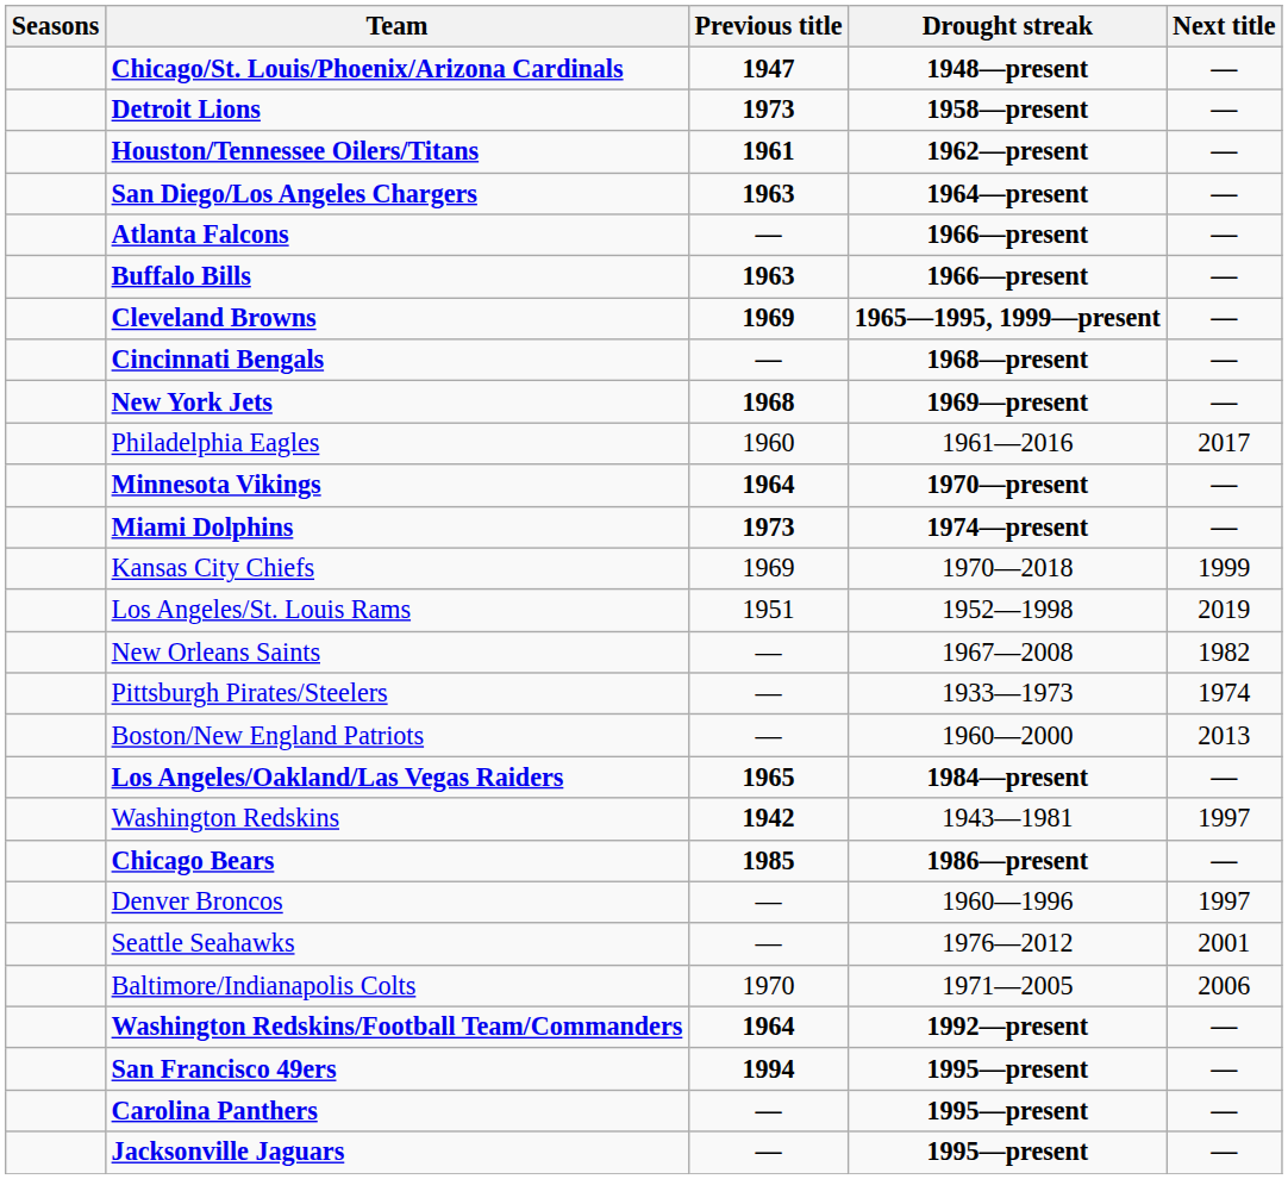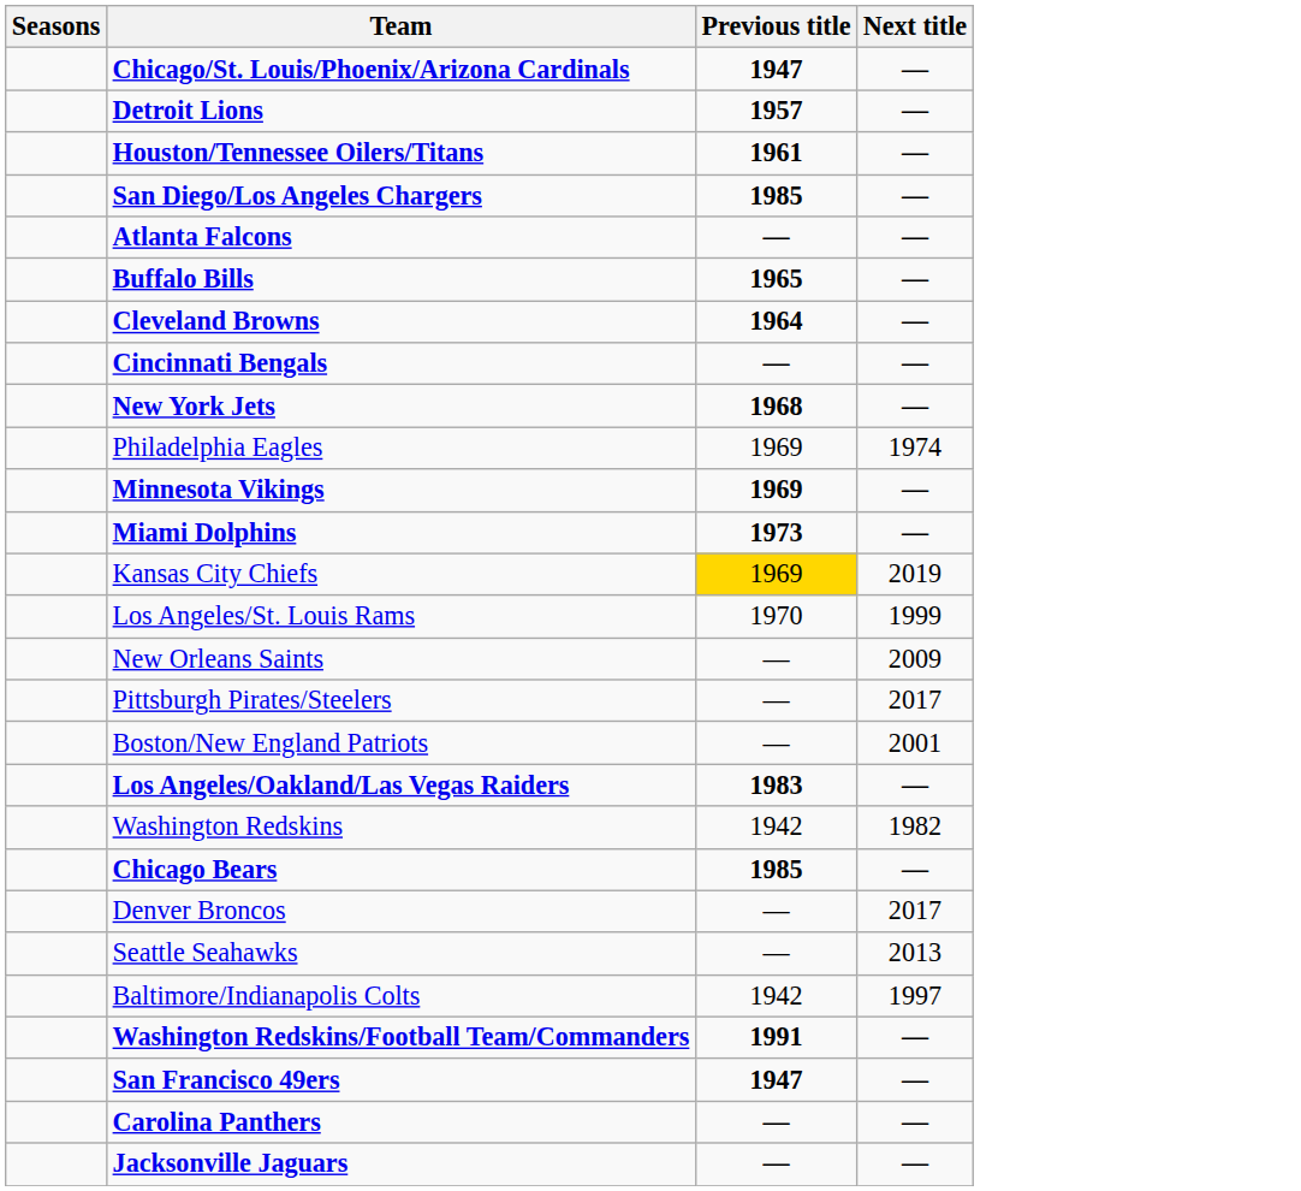 <table class="wikitable sortable">
 <tr>
 <th>Seasons </th>
 <th>Team</th>
 <th>Previous title</th>
-<th>Drought streak</th>
 <th>Next title</th>
 </tr>
 <tr>
 <td align="center"><strong></strong></td>
 <td><strong><a href='#'>Chicago/St. Louis/Phoenix/Arizona Cardinals</a></strong></td>
 <td align="center"><strong>1947</strong></td>
-<td align="center"><strong>1948—present</strong></td>
 <td align="center"><strong>—</strong></td>
 </tr>
 <tr>
 <td align="center"><strong></strong></td>
 <td><strong><a href='#'>Detroit Lions</a></strong></td>
-<td align="center"><strong>1973</strong></td>
-<td align="center"><strong>1958—present</strong></td>
+<td align="center"><strong>1957</strong></td>
 <td align="center"><strong>—</strong></td>
 </tr>
 <tr>
 <td align="center"><strong></strong></td>
 <td><strong><a href='#'>Houston/Tennessee Oilers/Titans</a></strong></td>
 <td align="center"><strong>1961</strong></td>
-<td align="center"><strong>1962—present</strong></td>
 <td align="center"><strong>—</strong></td>
 </tr>
 <tr>
 <td align="center"><strong></strong></td>
 <td><strong><a href='#'>San Diego/Los Angeles Chargers</a></strong></td>
-<td align="center"><strong>1963</strong></td>
-<td align="center"><strong>1964—present</strong></td>
+<td align="center"><strong>1985</strong></td>
 <td align="center"><strong>—</strong></td>
 </tr>
 <tr>
 <td align="center"><strong></strong></td>
 <td><strong><a href='#'>Atlanta Falcons</a></strong></td>
 <td align="center"><strong>—</strong></td>
-<td align="center"><strong>1966—present</strong></td>
 <td align="center"><strong>—</strong></td>
 </tr>
 <tr>
 <td align="center"><strong></strong></td>
 <td><strong><a href='#'>Buffalo Bills</a></strong></td>
-<td align="center"><strong>1963</strong></td>
-<td align="center"><strong>1966—present</strong></td>
+<td align="center"><strong>1965</strong></td>
 <td align="center"><strong>—</strong></td>
 </tr>
 <tr>
 <td align="center"><strong></strong></td>
 <td><strong><a href='#'>Cleveland Browns</a></strong></td>
-<td align="center"><strong>1969</strong></td>
-<td align="center"><strong>1965—1995, 1999—present</strong></td>
+<td align="center"><strong>1964</strong></td>
 <td align="center"><strong>—</strong></td>
 </tr>
 <tr>
 <td align="center"><strong></strong></td>
 <td><strong><a href='#'>Cincinnati Bengals</a></strong></td>
 <td align="center"><strong>—</strong></td>
-<td align="center"><strong>1968—present</strong></td>
 <td align="center"><strong>—</strong></td>
 </tr>
 <tr>
 <td align="center"><strong></strong></td>
 <td><strong><a href='#'>New York Jets</a></strong></td>
 <td align="center"><strong>1968</strong></td>
-<td align="center"><strong>1969—present</strong></td>
 <td align="center"><strong>—</strong></td>
 </tr>
 <tr>
 <td align="center"></td>
 <td><a href='#'>Philadelphia Eagles</a></td>
-<td align="center">1960</td>
-<td align="center">1961—2016</td>
-<td align="center">2017</td>
+<td align="center">1969</td>
+<td align="center">1974</td>
 </tr>
 <tr>
 <td align="center"><strong></strong></td>
 <td><strong><a href='#'>Minnesota Vikings</a></strong></td>
-<td align="center"><strong>1964</strong></td>
-<td align="center"><strong>1970—present</strong></td>
+<td align="center"><strong>1969</strong></td>
 <td align="center"><strong>—</strong></td>
 </tr>
 <tr>
 <td align="center"><strong></strong></td>
 <td><strong><a href='#'>Miami Dolphins</a></strong></td>
 <td align="center"><strong>1973</strong></td>
-<td align="center"><strong>1974—present</strong></td>
 <td align="center"><strong>—</strong></td>
 </tr>
 <tr>
 <td align="center"></td>
 <td><a href='#'>Kansas City Chiefs</a></td>
-<td align="center">1969</td>
-<td align="center">1970—2018</td>
-<td align="center">1999</td>
+<td align="center" style="background: gold;">1969</td>
+<td align="center">2019</td>
 </tr>
 <tr>
 <td align="center"></td>
 <td><a href='#'>Los Angeles/St. Louis Rams</a></td>
-<td align="center">1951</td>
-<td align="center">1952—1998</td>
-<td align="center">2019</td>
+<td align="center">1970</td>
+<td align="center">1999</td>
 </tr>
 <tr>
 <td align="center"></td>
 <td><a href='#'>New Orleans Saints</a></td>
 <td align="center">—</td>
-<td align="center">1967—2008</td>
-<td align="center">1982</td>
+<td align="center">2009</td>
 </tr>
 <tr>
 <td align="center"></td>
 <td><a href='#'>Pittsburgh Pirates/Steelers</a></td>
 <td align="center">—</td>
-<td align="center">1933—1973</td>
-<td align="center">1974</td>
+<td align="center">2017</td>
 </tr>
 <tr>
 <td align="center"></td>
 <td><a href='#'>Boston/New England Patriots</a></td>
 <td align="center">—</td>
-<td align="center">1960—2000</td>
-<td align="center">2013</td>
+<td align="center">2001</td>
 </tr>
 <tr>
 <td align="center"><strong></strong></td>
 <td><strong><a href='#'>Los Angeles/Oakland/Las Vegas Raiders</a></strong></td>
-<td align="center"><strong>1965</strong></td>
-<td align="center"><strong>1984—present</strong></td>
+<td align="center"><strong>1983</strong></td>
 <td align="center"><strong>—</strong></td>
 </tr>
 <tr>
 <td align="center"></td>
 <td><a href='#'>Washington Redskins</a></td>
-<td align="center"><strong>1942</strong></td>
-<td align="center">1943—1981</td>
-<td align="center">1997</td>
+<td align="center">1942</td>
+<td align="center">1982</td>
 </tr>
 <tr>
 <td align="center"><strong></strong></td>
 <td><strong><a href='#'>Chicago Bears</a></strong></td>
 <td align="center"><strong>1985</strong></td>
-<td align="center"><strong>1986—present</strong></td>
 <td align="center"><strong>—</strong></td>
 </tr>
 <tr>
 <td align="center"></td>
 <td><a href='#'>Denver Broncos</a></td>
 <td align="center">—</td>
-<td align="center">1960—1996</td>
-<td align="center">1997</td>
+<td align="center">2017</td>
 </tr>
 <tr>
 <td align="center"></td>
 <td><a href='#'>Seattle Seahawks</a></td>
 <td align="center">—</td>
-<td align="center">1976—2012</td>
-<td align="center">2001</td>
+<td align="center">2013</td>
 </tr>
 <tr>
 <td align="center"></td>
 <td><a href='#'>Baltimore/Indianapolis Colts</a></td>
-<td align="center">1970</td>
-<td align="center">1971—2005</td>
-<td align="center">2006</td>
+<td align="center">1942</td>
+<td align="center">1997</td>
 </tr>
 <tr>
 <td align="center"><strong></strong></td>
 <td><strong><a href='#'>Washington Redskins/Football Team/Commanders</a></strong></td>
-<td align="center"><strong>1964</strong></td>
-<td align="center"><strong>1992—present</strong></td>
+<td align="center"><strong>1991</strong></td>
 <td align="center"><strong>—</strong></td>
 </tr>
 <tr>
 <td align="center"><strong></strong></td>
 <td><strong><a href='#'>San Francisco 49ers</a></strong></td>
-<td align="center"><strong>1994</strong></td>
-<td align="center"><strong>1995—present</strong></td>
+<td align="center"><strong>1947</strong></td>
 <td align="center"><strong>—</strong></td>
 </tr>
 <tr>
 <td align="center"><strong></strong></td>
 <td><strong><a href='#'>Carolina Panthers</a></strong></td>
 <td align="center"><strong>—</strong></td>
-<td align="center"><strong>1995—present</strong></td>
 <td align="center"><strong>—</strong></td>
 </tr>
 <tr>
 <td align="center"><strong></strong></td>
 <td><strong><a href='#'>Jacksonville Jaguars</a></strong></td>
 <td align="center"><strong>—</strong></td>
-<td align="center"><strong>1995—present</strong></td>
 <td align="center"><strong>—</strong></td>
 </tr>
 </table>
